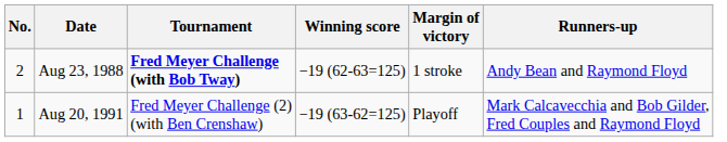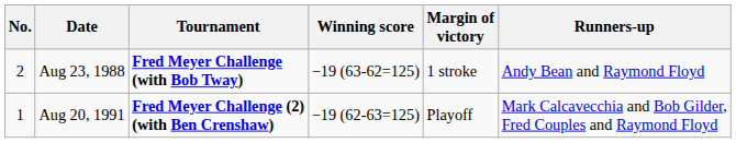 <table class="wikitable" style="font-size:95%;">
 <tr>
 <th>No.</th>
 <th>Date</th>
 <th>Tournament</th>
 <th>Winning score</th>
 <th>Margin of<br>victory</th>
 <th>Runners-up</th>
 </tr>
 <tr>
 <td align=center>2</td>
 <td align=right>Aug 23, 1988</td>
 <td><strong><a href='#'>Fred Meyer Challenge</a><br>(with  <a href='#'>Bob Tway</a>)</strong></td>
-<td>−19 (62-63=125)</td>
+<td>−19 (63-62=125)</td>
 <td>1 stroke</td>
 <td> <a href='#'>Andy Bean</a> and  <a href='#'>Raymond Floyd</a></td>
 </tr>
 <tr>
 <td align=center>1</td>
 <td align=right>Aug 20, 1991</td>
-<td><a href='#'>Fred Meyer Challenge</a> (2)<br>(with  <a href='#'>Ben Crenshaw</a>)</td>
-<td>−19 (63-62=125)</td>
+<td><strong><a href='#'>Fred Meyer Challenge</a> (2)<br>(with  <a href='#'>Ben Crenshaw</a>)</strong></td>
+<td>−19 (62-63=125)</td>
 <td>Playoff</td>
 <td> <a href='#'>Mark Calcavecchia</a> and  <a href='#'>Bob Gilder</a>,<br> <a href='#'>Fred Couples</a> and  <a href='#'>Raymond Floyd</a></td>
 </tr>
 </table>
